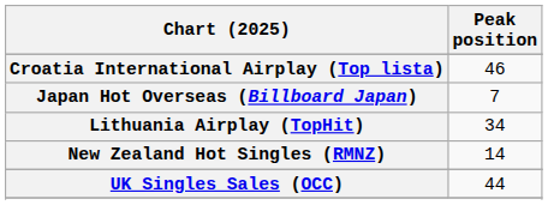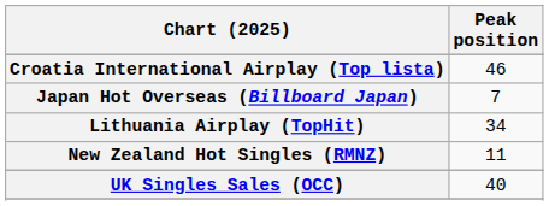 <table class="wikitable sortable plainrowheaders" style="text-align:center">
 <tr>
 <th scope="col">Chart (2025)</th>
 <th scope="col">Peak<br>position</th>
 </tr>
 <tr>
 </tr>
 <tr>
 <th scope="row">Croatia International Airplay (<a href='#'>Top lista</a>)</th>
 <td>46</td>
 </tr>
 <tr>
 <th scope="row">Japan Hot Overseas (<em><a href='#'>Billboard Japan</a></em>)</th>
 <td>7</td>
 </tr>
 <tr>
 <th scope="row">Lithuania Airplay (<a href='#'>TopHit</a>)</th>
 <td>34</td>
 </tr>
 <tr>
 <th scope="row">New Zealand Hot Singles (<a href='#'>RMNZ</a>)</th>
-<td>14</td>
+<td>11</td>
 </tr>
 <tr>
 </tr>
 <tr>
 <th scope="row"><a href='#'>UK Singles Sales</a> (<a href='#'>OCC</a>)</th>
-<td>44</td>
+<td>40</td>
 </tr>
 <tr>
 </tr>
 <tr>
 </tr>
 </table>
